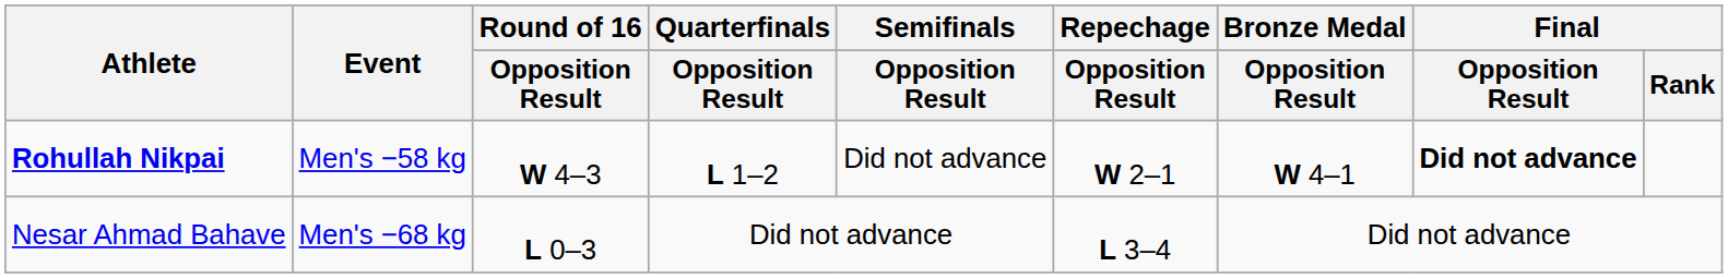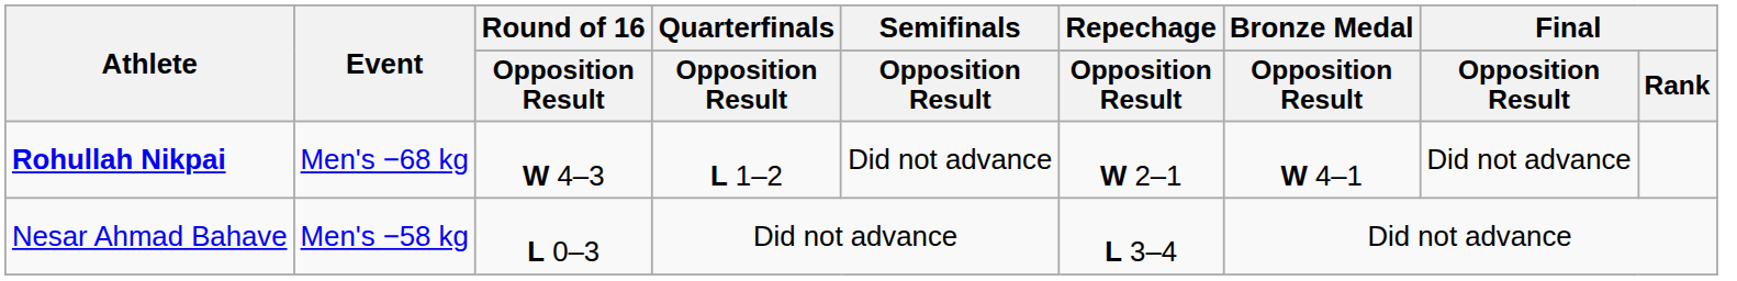 <table class="wikitable" style="font-size:90%">
 <tr>
 <th rowspan="2">Athlete</th>
 <th rowspan="2">Event</th>
 <th>Round of 16</th>
 <th>Quarterfinals</th>
 <th>Semifinals</th>
 <th>Repechage</th>
 <th>Bronze Medal</th>
 <th colspan=2>Final</th>
 </tr>
 <tr style="font-size:95%">
 <th>Opposition<br>Result</th>
 <th>Opposition<br>Result</th>
 <th>Opposition<br>Result</th>
 <th>Opposition<br>Result</th>
 <th>Opposition<br>Result</th>
 <th>Opposition<br>Result</th>
 <th>Rank</th>
 </tr>
 <tr align=center>
 <td align=left><strong><a href='#'>Rohullah Nikpai</a></strong></td>
-<td align=left><a href='#'>Men's −58 kg</a></td>
+<td align=left><a href='#'>Men's −68 kg</a></td>
 <td><br><strong>W</strong> 4–3</td>
 <td><br><strong>L</strong> 1–2</td>
 <td>Did not advance</td>
 <td><br><strong>W</strong> 2–1</td>
 <td><br><strong>W</strong> 4–1</td>
-<td><strong>Did not advance</strong></td>
+<td>Did not advance</td>
 <td></td>
 </tr>
 <tr align=center>
 <td align=left><a href='#'>Nesar Ahmad Bahave</a></td>
-<td align=left><a href='#'>Men's −68 kg</a></td>
+<td align=left><a href='#'>Men's −58 kg</a></td>
 <td><br><strong>L</strong> 0–3</td>
 <td colspan=2>Did not advance</td>
 <td><br><strong>L</strong> 3–4</td>
 <td colspan=3>Did not advance</td>
 </tr>
 </table>
